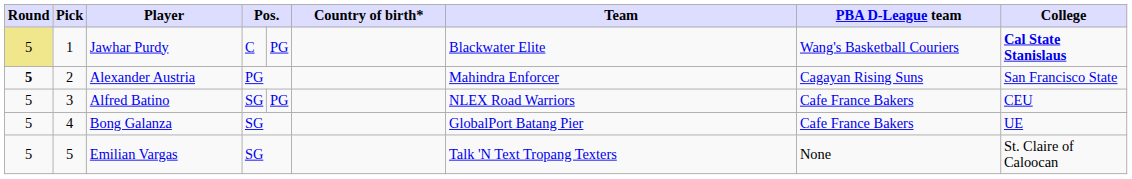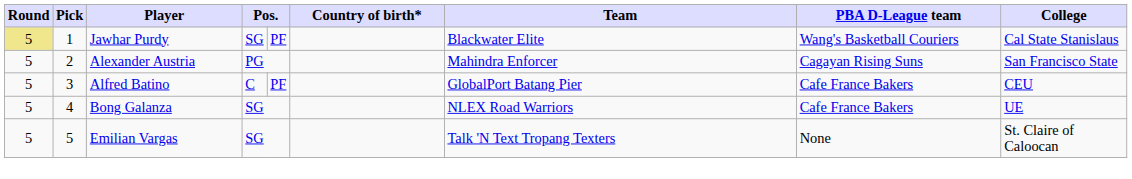 <table class="wikitable sortable sortable">
 <tr>
 <th style="background:#ddf; width:1%;">Round</th>
 <th style="background:#ddf; width:1%;">Pick</th>
 <th style="background:#ddf; width:15%;">Player</th>
 <th colspan="2" style="background:#ddf; width:1%;">Pos.</th>
 <th style="background:#ddf; width:15%;">Country of birth*</th>
 <th style="background:#ddf; width:35%;">Team</th>
 <th style="background:#ddf; width:20%;"><a href='#'>PBA D-League</a> team</th>
 <th style="background:#ddf; width:20%;">College</th>
 </tr>
 <tr>
 <td align=center style="background: khaki;">5</td>
 <td align=center>1</td>
 <td><a href='#'>Jawhar Purdy</a></td>
-<td><a href='#'>C</a></td>
-<td><a href='#'>PG</a></td>
+<td><a href='#'>SG</a></td>
+<td><a href='#'>PF</a></td>
 <td></td>
 <td><a href='#'>Blackwater Elite</a></td>
 <td><a href='#'>Wang's Basketball Couriers</a></td>
-<td><strong><a href='#'>Cal State Stanislaus</a></strong></td>
+<td><a href='#'>Cal State Stanislaus</a></td>
 </tr>
 <tr>
-<td align=center><strong>5</strong></td>
+<td align=center>5</td>
 <td align=center>2</td>
 <td><a href='#'>Alexander Austria</a></td>
 <td colspan="2"><a href='#'>PG</a></td>
 <td></td>
 <td><a href='#'>Mahindra Enforcer</a></td>
 <td><a href='#'>Cagayan Rising Suns</a></td>
 <td><a href='#'>San Francisco State</a></td>
 </tr>
 <tr>
 <td align=center>5</td>
 <td align=center>3</td>
 <td><a href='#'>Alfred Batino</a></td>
-<td><a href='#'>SG</a></td>
-<td><a href='#'>PG</a></td>
+<td><a href='#'>C</a></td>
+<td><a href='#'>PF</a></td>
 <td></td>
-<td><a href='#'>NLEX Road Warriors</a></td>
+<td><a href='#'>GlobalPort Batang Pier</a></td>
 <td><a href='#'>Cafe France Bakers</a></td>
 <td><a href='#'>CEU</a></td>
 </tr>
 <tr>
 <td align=center>5</td>
 <td align=center>4</td>
 <td><a href='#'>Bong Galanza</a></td>
 <td colspan="2"><a href='#'>SG</a></td>
 <td></td>
-<td><a href='#'>GlobalPort Batang Pier</a></td>
+<td><a href='#'>NLEX Road Warriors</a></td>
 <td><a href='#'>Cafe France Bakers</a></td>
 <td><a href='#'>UE</a></td>
 </tr>
 <tr>
 <td align=center>5</td>
 <td align=center>5</td>
 <td><a href='#'>Emilian Vargas</a></td>
 <td colspan="2"><a href='#'>SG</a></td>
 <td></td>
 <td><a href='#'>Talk 'N Text Tropang Texters</a></td>
 <td>None</td>
 <td>St. Claire of Caloocan</td>
 </tr>
 </table>
